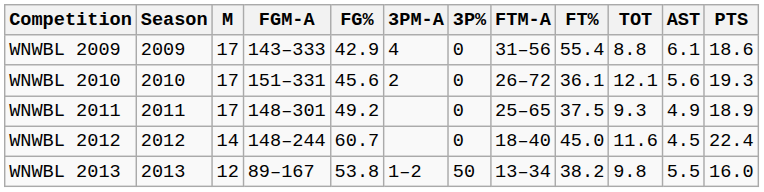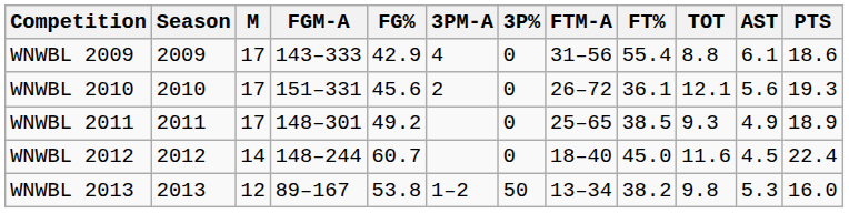 <table class="wikitable sortable">
 <tr>
 <th>Competition</th>
 <th>Season</th>
 <th>M</th>
 <th>FGM-A</th>
 <th>FG%</th>
 <th>3PM-A</th>
 <th>3P%</th>
 <th>FTM-A</th>
 <th>FT%</th>
 <th>TOT</th>
 <th>AST</th>
 <th>PTS</th>
 </tr>
 <tr>
 <td>WNWBL 2009</td>
 <td>2009</td>
 <td>17</td>
 <td>143–333</td>
 <td>42.9</td>
 <td>4</td>
 <td>0</td>
 <td>31–56</td>
 <td>55.4</td>
 <td>8.8</td>
 <td>6.1</td>
 <td>18.6</td>
 </tr>
 <tr>
 <td>WNWBL 2010</td>
 <td>2010</td>
 <td>17</td>
 <td>151–331</td>
 <td>45.6</td>
 <td>2</td>
 <td>0</td>
 <td>26–72</td>
 <td>36.1</td>
 <td>12.1</td>
 <td>5.6</td>
 <td>19.3</td>
 </tr>
 <tr>
 <td>WNWBL 2011</td>
 <td>2011</td>
 <td>17</td>
 <td>148–301</td>
 <td>49.2</td>
 <td></td>
 <td>0</td>
 <td>25–65</td>
-<td>37.5</td>
+<td>38.5</td>
 <td>9.3</td>
 <td>4.9</td>
 <td>18.9</td>
 </tr>
 <tr>
 <td>WNWBL 2012</td>
 <td>2012</td>
 <td>14</td>
 <td>148–244</td>
 <td>60.7</td>
 <td></td>
 <td>0</td>
 <td>18–40</td>
 <td>45.0</td>
 <td>11.6</td>
 <td>4.5</td>
 <td>22.4</td>
 </tr>
 <tr>
 <td>WNWBL 2013</td>
 <td>2013</td>
 <td>12</td>
 <td>89–167</td>
 <td>53.8</td>
 <td>1–2</td>
 <td>50</td>
 <td>13–34</td>
 <td>38.2</td>
 <td>9.8</td>
-<td>5.5</td>
+<td>5.3</td>
 <td>16.0</td>
 </tr>
 </table>
